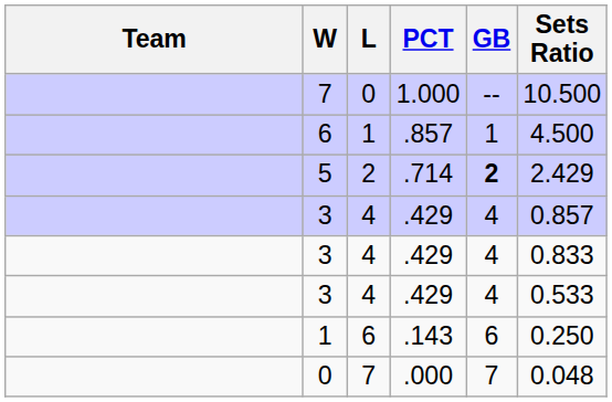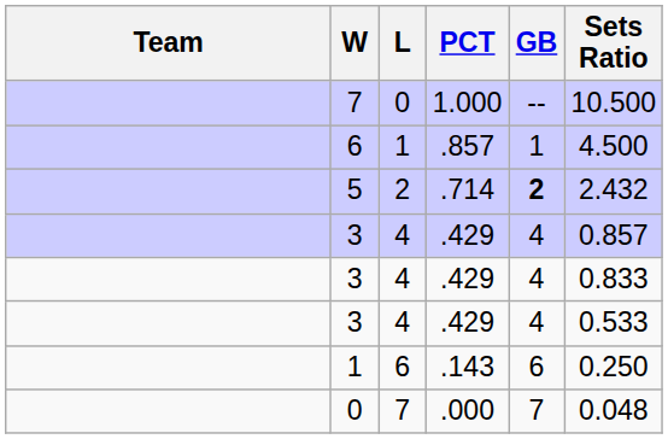 <table class="wikitable" style="text-align:center">
 <tr>
 <th width=180px>Team</th>
 <th width=20px>W</th>
 <th width=20px>L</th>
 <th width=30px><a href='#'>PCT</a></th>
 <th width=25px><a href='#'>GB</a></th>
 <th width=40px>Sets Ratio</th>
 </tr>
 <tr bgcolor="#ccccff">
 <td align=left></td>
 <td>7</td>
 <td>0</td>
 <td>1.000</td>
 <td>--</td>
 <td>10.500</td>
 </tr>
 <tr bgcolor="#ccccff">
 <td align=left></td>
 <td>6</td>
 <td>1</td>
 <td>.857</td>
 <td>1</td>
 <td>4.500</td>
 </tr>
 <tr bgcolor="#ccccff">
 <td align=left><em></em></td>
 <td>5</td>
 <td>2</td>
 <td>.714</td>
 <td><strong>2</strong></td>
-<td>2.429</td>
+<td>2.432</td>
 </tr>
 <tr bgcolor="#ccccff">
 <td align=left></td>
 <td>3</td>
 <td>4</td>
 <td>.429</td>
 <td>4</td>
 <td>0.857</td>
 </tr>
 <tr>
 <td align=left><em></em></td>
 <td>3</td>
 <td>4</td>
 <td>.429</td>
 <td>4</td>
 <td>0.833</td>
 </tr>
 <tr>
 <td align=left></td>
 <td>3</td>
 <td>4</td>
 <td>.429</td>
 <td>4</td>
 <td>0.533</td>
 </tr>
 <tr>
 <td align=left><strong></strong></td>
 <td>1</td>
 <td>6</td>
 <td>.143</td>
 <td>6</td>
 <td>0.250</td>
 </tr>
 <tr>
 <td align=left><em></em></td>
 <td>0</td>
 <td>7</td>
 <td>.000</td>
 <td>7</td>
 <td>0.048</td>
 </tr>
 </table>
